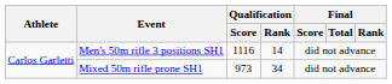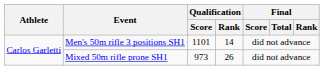 <table class=wikitable style="font-size:90%">
 <tr>
 <th rowspan="2">Athlete</th>
 <th rowspan="2">Event</th>
 <th colspan="2">Qualification</th>
 <th colspan="3">Final</th>
 </tr>
 <tr>
 <th>Score</th>
 <th>Rank</th>
 <th>Score</th>
 <th>Total</th>
 <th>Rank</th>
 </tr>
 <tr>
 <td rowspan="2"><a href='#'>Carlos Garletti</a></td>
 <td><a href='#'>Men's 50m rifle 3 positions SH1</a></td>
-<td align=center>1116</td>
+<td align=center>1101</td>
 <td align=center>14</td>
 <td align=center colspan="3">did not advance</td>
 </tr>
 <tr>
 <td><a href='#'>Mixed 50m rifle prone SH1</a></td>
 <td align=center>973</td>
-<td align=center>34</td>
+<td align=center>26</td>
 <td align=center colspan="3">did not advance</td>
 </tr>
 </table>
